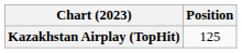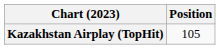 <table class="wikitable plainrowheaders" style="text-align:center;">
 <tr>
 <th scope="col">Chart (2023)</th>
 <th scope="col">Position</th>
 </tr>
 <tr>
 <th scope="row">Kazakhstan Airplay (TopHit)</th>
-<td>125</td>
+<td>105</td>
 </tr>
 </table>
